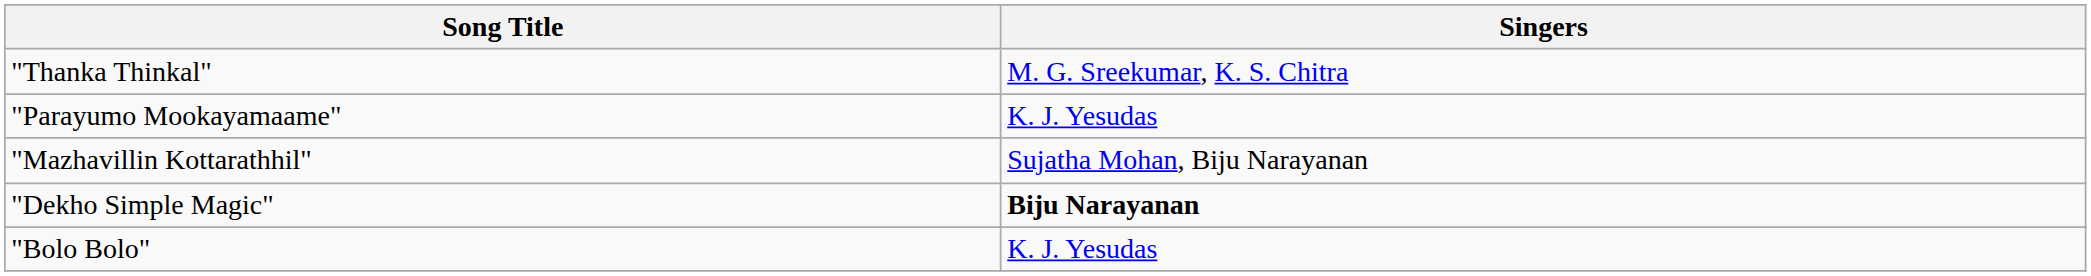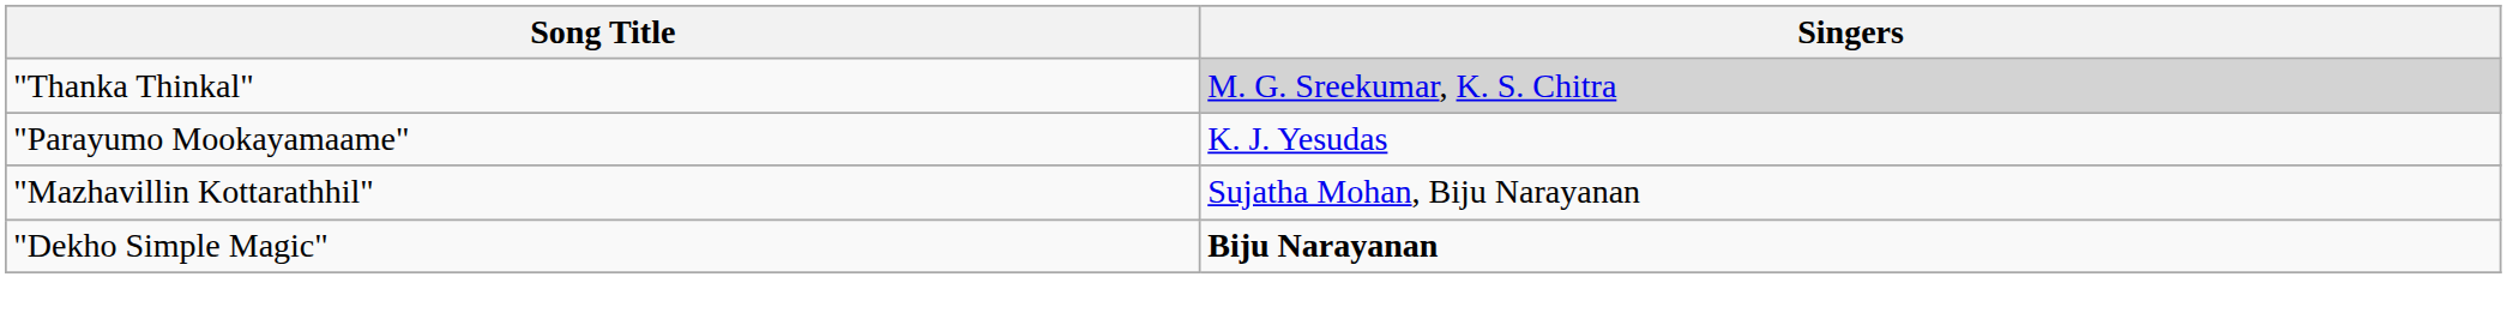 <table class="wikitable" style="width:60%;">
 <tr>
 <th>Song Title</th>
 <th>Singers</th>
 </tr>
 <tr>
 <td>"Thanka Thinkal"</td>
-<td><a href='#'>M. G. Sreekumar</a>, <a href='#'>K. S. Chitra</a></td>
+<td style="background: lightgrey;"><a href='#'>M. G. Sreekumar</a>, <a href='#'>K. S. Chitra</a></td>
 </tr>
 <tr>
 <td>"Parayumo Mookayamaame"</td>
 <td><a href='#'>K. J. Yesudas</a></td>
 </tr>
 <tr>
 <td>"Mazhavillin Kottarathhil"</td>
 <td><a href='#'>Sujatha Mohan</a>, Biju Narayanan</td>
 </tr>
 <tr>
 <td>"Dekho Simple Magic"</td>
 <td><strong>Biju Narayanan</strong></td>
 </tr>
-<tr>
-<td>"Bolo Bolo"</td>
-<td><a href='#'>K. J. Yesudas</a></td>
-</tr>
 </table>
